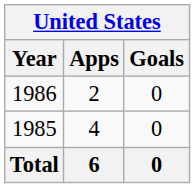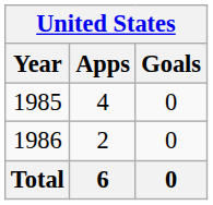 <table class="wikitable" style="text-align:center">
 <tr>
 <th colspan=3><a href='#'>United States</a></th>
 </tr>
 <tr>
 <th>Year</th>
 <th>Apps</th>
 <th>Goals</th>
 </tr>
 <tr>
-<td>1986</td>
-<td>2</td>
+<td>1985</td>
+<td>4</td>
 <td>0</td>
 </tr>
 <tr>
-<td>1985</td>
-<td>4</td>
+<td>1986</td>
+<td>2</td>
 <td>0</td>
 </tr>
 <tr>
 <th>Total</th>
 <th>6</th>
 <th>0</th>
 </tr>
 </table>
